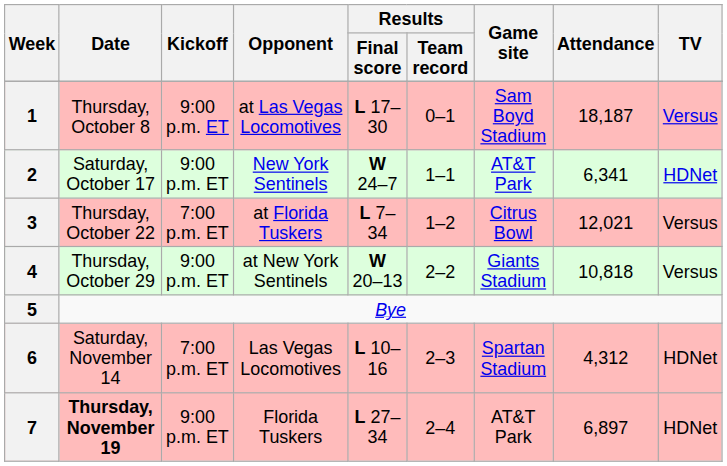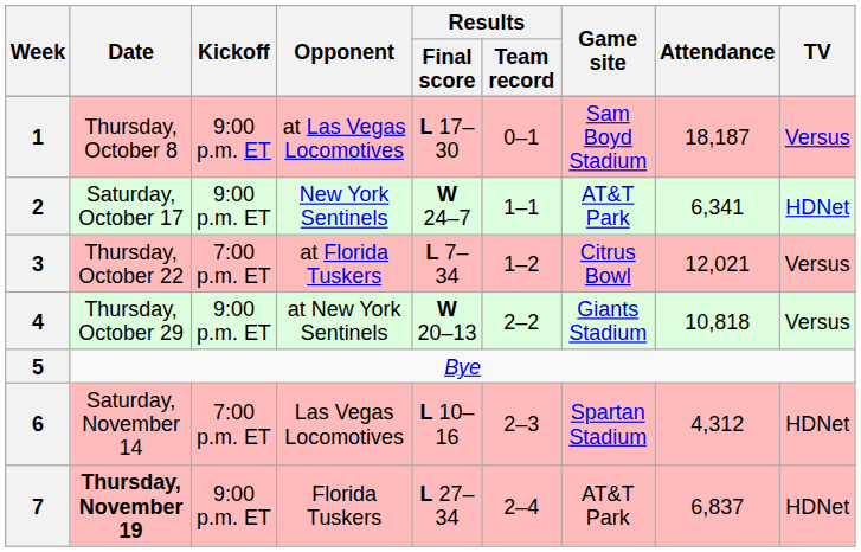 <table class="wikitable" align="center" style="font-size: 95%;">
 <tr>
 <th rowspan="2">Week</th>
 <th rowspan="2">Date</th>
 <th rowspan="2">Kickoff</th>
 <th rowspan="2">Opponent</th>
 <th colspan="2">Results</th>
 <th rowspan="2">Game site</th>
 <th rowspan="2">Attendance</th>
 <th rowspan="2">TV</th>
 </tr>
 <tr>
 <th>Final score</th>
 <th>Team record</th>
 </tr>
 <tr>
 </tr>
 <tr bgcolor="#ffbbbb" align="center">
 <th>1</th>
 <td>Thursday, October 8</td>
 <td>9:00 p.m. <a href='#'>ET</a></td>
 <td>at <a href='#'>Las Vegas Locomotives</a></td>
 <td><strong>L</strong> 17–30</td>
 <td>0–1</td>
 <td><a href='#'>Sam Boyd Stadium</a></td>
 <td>18,187</td>
 <td><a href='#'>Versus</a></td>
 </tr>
 <tr bgcolor="#ddffdd" align="center">
 <th>2</th>
 <td>Saturday, October 17</td>
 <td>9:00 p.m. ET</td>
 <td><a href='#'>New York Sentinels</a></td>
 <td><strong>W</strong> 24–7</td>
 <td>1–1</td>
 <td><a href='#'>AT&T Park</a></td>
 <td>6,341</td>
 <td><a href='#'>HDNet</a></td>
 </tr>
 <tr bgcolor="#ffbbbb" align="center">
 <th>3</th>
 <td>Thursday, October 22</td>
 <td>7:00 p.m. ET</td>
 <td>at <a href='#'>Florida Tuskers</a></td>
 <td><strong>L</strong> 7–34</td>
 <td>1–2</td>
 <td><a href='#'>Citrus Bowl</a></td>
 <td>12,021</td>
 <td>Versus</td>
 </tr>
 <tr bgcolor="#ddffdd" align="center">
 <th>4</th>
 <td>Thursday, October 29</td>
 <td>9:00 p.m. ET</td>
 <td>at New York Sentinels</td>
 <td><strong>W</strong> 20–13</td>
 <td>2–2</td>
 <td><a href='#'>Giants Stadium</a></td>
 <td>10,818</td>
 <td>Versus</td>
 </tr>
 <tr align="center">
 <th>5</th>
 <td colspan="8"><em><a href='#'>Bye</a></em></td>
 </tr>
 <tr bgcolor="#ffbbbb" align="center">
 <th>6</th>
 <td>Saturday, November 14</td>
 <td>7:00 p.m. ET</td>
 <td>Las Vegas Locomotives</td>
 <td><strong>L</strong> 10–16</td>
 <td>2–3</td>
 <td><a href='#'>Spartan Stadium</a></td>
 <td>4,312</td>
 <td>HDNet</td>
 </tr>
 <tr bgcolor="#ffbbbb" align="center">
 <th>7</th>
 <td><strong>Thursday, November 19</strong></td>
 <td>9:00 p.m. ET</td>
 <td>Florida Tuskers</td>
 <td><strong>L</strong> 27–34</td>
 <td>2–4</td>
 <td>AT&T Park</td>
-<td>6,897</td>
+<td>6,837</td>
 <td>HDNet</td>
 </tr>
 </table>
